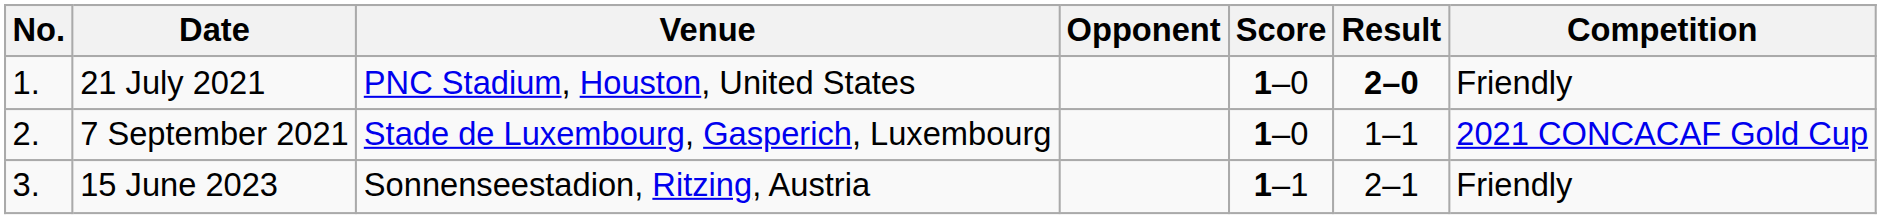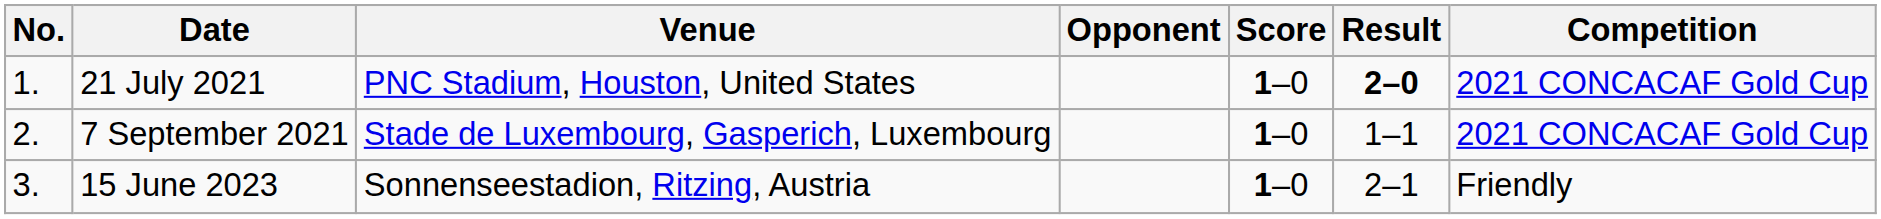 <table class="wikitable" style="font-size:100%;">
 <tr>
 <th>No.</th>
 <th>Date</th>
 <th>Venue</th>
 <th>Opponent</th>
 <th>Score</th>
 <th>Result</th>
 <th>Competition</th>
 </tr>
 <tr>
 <td>1.</td>
 <td>21 July 2021</td>
 <td><a href='#'>PNC Stadium</a>, <a href='#'>Houston</a>, United States</td>
 <td></td>
 <td align=center><strong>1</strong>–0</td>
 <td align=center><strong>2–0</strong></td>
-<td>Friendly</td>
+<td><a href='#'>2021 CONCACAF Gold Cup</a></td>
 </tr>
 <tr>
 <td>2.</td>
 <td>7 September 2021</td>
 <td><a href='#'>Stade de Luxembourg</a>, <a href='#'>Gasperich</a>, Luxembourg</td>
 <td></td>
 <td align=center><strong>1</strong>–0</td>
 <td align=center>1–1</td>
 <td><a href='#'>2021 CONCACAF Gold Cup</a></td>
 </tr>
 <tr>
 <td>3.</td>
 <td>15 June 2023</td>
 <td>Sonnenseestadion, <a href='#'>Ritzing</a>, Austria</td>
 <td></td>
-<td align=center><strong>1</strong>–1</td>
+<td align=center><strong>1</strong>–0</td>
 <td align=center>2–1</td>
 <td>Friendly</td>
 </tr>
 </table>
